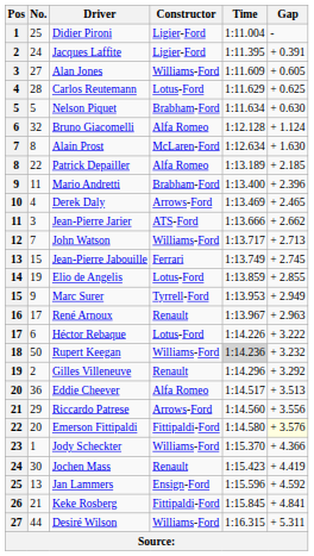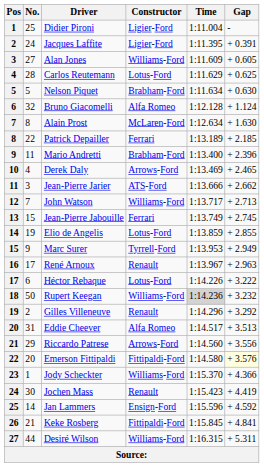 <table class="wikitable sortable" style="font-size: 95%;">
 <tr>
 <th>Pos</th>
 <th>No.</th>
 <th>Driver</th>
 <th>Constructor</th>
 <th>Time</th>
 <th>Gap</th>
 </tr>
 <tr>
 <th>1</th>
 <td>25</td>
 <td> <a href='#'>Didier Pironi</a></td>
 <td><a href='#'>Ligier</a>-<a href='#'>Ford</a></td>
 <td>1:11.004</td>
 <td>-</td>
 </tr>
 <tr>
 <th>2</th>
 <td>24</td>
 <td> <a href='#'>Jacques Laffite</a></td>
 <td><a href='#'>Ligier</a>-<a href='#'>Ford</a></td>
 <td>1:11.395</td>
 <td>+ 0.391</td>
 </tr>
 <tr>
 <th>3</th>
 <td>27</td>
 <td> <a href='#'>Alan Jones</a></td>
 <td><a href='#'>Williams</a>-<a href='#'>Ford</a></td>
 <td>1:11.609</td>
 <td>+ 0.605</td>
 </tr>
 <tr>
 <th>4</th>
 <td>28</td>
 <td> <a href='#'>Carlos Reutemann</a></td>
 <td><a href='#'>Lotus</a>-<a href='#'>Ford</a></td>
 <td>1:11.629</td>
 <td>+ 0.625</td>
 </tr>
 <tr>
 <th>5</th>
 <td>5</td>
 <td> <a href='#'>Nelson Piquet</a></td>
 <td><a href='#'>Brabham</a>-<a href='#'>Ford</a></td>
 <td>1:11.634</td>
 <td>+ 0.630</td>
 </tr>
 <tr>
 <th>6</th>
 <td>32</td>
 <td> <a href='#'>Bruno Giacomelli</a></td>
 <td><a href='#'>Alfa Romeo</a></td>
 <td>1:12.128</td>
 <td>+ 1.124</td>
 </tr>
 <tr>
 <th>7</th>
 <td>8</td>
 <td> <a href='#'>Alain Prost</a></td>
 <td><a href='#'>McLaren</a>-<a href='#'>Ford</a></td>
 <td>1:12.634</td>
 <td>+ 1.630</td>
 </tr>
 <tr>
 <th>8</th>
 <td>22</td>
 <td> <a href='#'>Patrick Depailler</a></td>
-<td><a href='#'>Alfa Romeo</a></td>
+<td><a href='#'>Ferrari</a></td>
 <td>1:13.189</td>
 <td>+ 2.185</td>
 </tr>
 <tr>
 <th>9</th>
 <td>11</td>
 <td> <a href='#'>Mario Andretti</a></td>
 <td><a href='#'>Brabham</a>-<a href='#'>Ford</a></td>
 <td>1:13.400</td>
 <td>+ 2.396</td>
 </tr>
 <tr>
 <th>10</th>
 <td>4</td>
 <td> <a href='#'>Derek Daly</a></td>
 <td><a href='#'>Arrows</a>-<a href='#'>Ford</a></td>
 <td>1:13.469</td>
 <td>+ 2.465</td>
 </tr>
 <tr>
 <th>11</th>
 <td>3</td>
 <td> <a href='#'>Jean-Pierre Jarier</a></td>
 <td><a href='#'>ATS</a>-<a href='#'>Ford</a></td>
 <td>1:13.666</td>
 <td>+ 2.662</td>
 </tr>
 <tr>
 <th>12</th>
 <td>7</td>
 <td> <a href='#'>John Watson</a></td>
 <td><a href='#'>Williams</a>-<a href='#'>Ford</a></td>
 <td>1:13.717</td>
 <td>+ 2.713</td>
 </tr>
 <tr>
 <th>13</th>
 <td>15</td>
 <td> <a href='#'>Jean-Pierre Jabouille</a></td>
 <td><a href='#'>Ferrari</a></td>
 <td>1:13.749</td>
 <td>+ 2.745</td>
 </tr>
 <tr>
 <th>14</th>
 <td>19</td>
 <td> <a href='#'>Elio de Angelis</a></td>
 <td><a href='#'>Lotus</a>-<a href='#'>Ford</a></td>
 <td>1:13.859</td>
 <td>+ 2.855</td>
 </tr>
 <tr>
 <th>15</th>
 <td>9</td>
 <td> <a href='#'>Marc Surer</a></td>
 <td><a href='#'>Tyrrell</a>-<a href='#'>Ford</a></td>
 <td>1:13.953</td>
 <td>+ 2.949</td>
 </tr>
 <tr>
 <th>16</th>
 <td>17</td>
 <td> <a href='#'>René Arnoux</a></td>
 <td><a href='#'>Renault</a></td>
 <td>1:13.967</td>
 <td>+ 2.963</td>
 </tr>
 <tr>
 <th>17</th>
 <td>6</td>
 <td> <a href='#'>Héctor Rebaque</a></td>
 <td><a href='#'>Lotus</a>-<a href='#'>Ford</a></td>
 <td>1:14.226</td>
 <td>+ 3.222</td>
 </tr>
 <tr>
 <th>18</th>
 <td>50</td>
 <td> <a href='#'>Rupert Keegan</a></td>
 <td><a href='#'>Williams</a>-<a href='#'>Ford</a></td>
 <td style="background: lightgrey;">1:14.236</td>
 <td>+ 3.232</td>
 </tr>
 <tr>
 <th>19</th>
 <td>2</td>
 <td> <a href='#'>Gilles Villeneuve</a></td>
 <td><a href='#'>Renault</a></td>
 <td>1:14.296</td>
 <td>+ 3.292</td>
 </tr>
 <tr>
 <th>20</th>
-<td>36</td>
+<td>31</td>
 <td> <a href='#'>Eddie Cheever</a></td>
 <td><a href='#'>Alfa Romeo</a></td>
 <td>1:14.517</td>
 <td>+ 3.513</td>
 </tr>
 <tr>
 <th>21</th>
 <td>29</td>
 <td> <a href='#'>Riccardo Patrese</a></td>
 <td><a href='#'>Arrows</a>-<a href='#'>Ford</a></td>
 <td>1:14.560</td>
 <td>+ 3.556</td>
 </tr>
 <tr>
 <th>22</th>
 <td>20</td>
 <td> <a href='#'>Emerson Fittipaldi</a></td>
 <td><a href='#'>Fittipaldi</a>-<a href='#'>Ford</a></td>
 <td>1:14.580</td>
 <td style="background: lightyellow;">+ 3.576</td>
 </tr>
 <tr>
 <th>23</th>
 <td>1</td>
 <td> <a href='#'>Jody Scheckter</a></td>
 <td><a href='#'>Williams</a>-<a href='#'>Ford</a></td>
 <td>1:15.370</td>
 <td>+ 4.366</td>
 </tr>
 <tr>
 <th>24</th>
 <td>30</td>
 <td> <a href='#'>Jochen Mass</a></td>
 <td><a href='#'>Renault</a></td>
 <td>1:15.423</td>
 <td>+ 4.419</td>
 </tr>
 <tr>
 <th>25</th>
-<td>13</td>
+<td>14</td>
 <td> <a href='#'>Jan Lammers</a></td>
 <td><a href='#'>Ensign</a>-<a href='#'>Ford</a></td>
 <td>1:15.596</td>
 <td>+ 4.592</td>
 </tr>
 <tr>
 <th>26</th>
 <td>21</td>
 <td> <a href='#'>Keke Rosberg</a></td>
 <td><a href='#'>Fittipaldi</a>-<a href='#'>Ford</a></td>
 <td>1:15.845</td>
 <td>+ 4.841</td>
 </tr>
 <tr>
 <th>27</th>
 <td>44</td>
 <td> <a href='#'>Desiré Wilson</a></td>
 <td><a href='#'>Williams</a>-<a href='#'>Ford</a></td>
 <td>1:16.315</td>
 <td>+ 5.311</td>
 </tr>
 <tr>
 <th colspan="6">Source:</th>
 </tr>
 </table>
